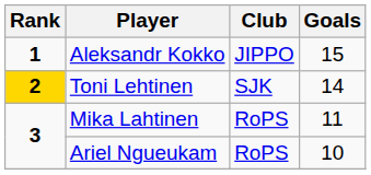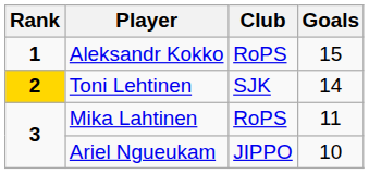 <table class="wikitable" style="text-align:center">
 <tr>
 <th>Rank</th>
 <th>Player</th>
 <th>Club</th>
 <th>Goals</th>
 </tr>
 <tr>
 <td rowspan="1"><strong>1</strong></td>
 <td align="left"> <a href='#'>Aleksandr Kokko</a></td>
-<td align="left"><a href='#'>JIPPO</a></td>
+<td align="left"><a href='#'>RoPS</a></td>
 <td>15</td>
 </tr>
 <tr>
 <td rowspan="1" style="background: gold;"><strong>2</strong></td>
 <td align="left"> <a href='#'>Toni Lehtinen</a></td>
 <td align="left"><a href='#'>SJK</a></td>
 <td>14</td>
 </tr>
 <tr>
 <td rowspan="2"><strong>3</strong></td>
 <td align="left"> <a href='#'>Mika Lahtinen</a></td>
 <td align="left"><a href='#'>RoPS</a></td>
 <td>11</td>
 </tr>
 <tr>
 <td align="left"> <a href='#'>Ariel Ngueukam</a></td>
-<td align="left"><a href='#'>RoPS</a></td>
+<td align="left"><a href='#'>JIPPO</a></td>
 <td>10</td>
 </tr>
 <tr>
 </tr>
 </table>
